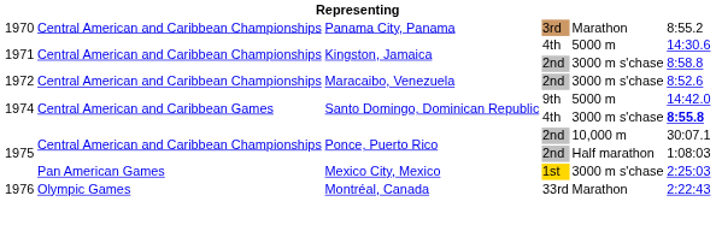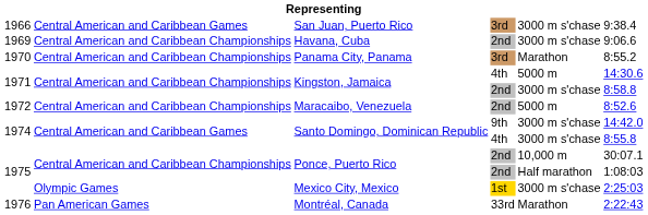 <table>
 <tr>
 <th colspan="6">Representing </th>
+</tr>
+<tr>
+<td>1966</td>
+<td><a href='#'>Central American and Caribbean Games</a></td>
+<td><a href='#'>San Juan, Puerto Rico</a></td>
+<td bgcolor=cc9966>3rd</td>
+<td>3000 m s'chase</td>
+<td>9:38.4</td>
+</tr>
+<tr>
+<td>1969</td>
+<td><a href='#'>Central American and Caribbean Championships</a></td>
+<td><a href='#'>Havana, Cuba</a></td>
+<td bgcolor=silver>2nd</td>
+<td>3000 m s'chase</td>
+<td>9:06.6</td>
 </tr>
 <tr>
 <td>1970</td>
 <td><a href='#'>Central American and Caribbean Championships</a></td>
 <td><a href='#'>Panama City, Panama</a></td>
 <td bgcolor=cc9966>3rd</td>
 <td>Marathon</td>
 <td>8:55.2</td>
 </tr>
 <tr>
 <td rowspan=2>1971</td>
 <td rowspan=2><a href='#'>Central American and Caribbean Championships</a></td>
 <td rowspan=2><a href='#'>Kingston, Jamaica</a></td>
 <td>4th</td>
 <td>5000 m</td>
 <td><a href='#'>14:30.6</a></td>
 </tr>
 <tr>
 <td bgcolor=silver>2nd</td>
 <td>3000 m s'chase</td>
 <td><a href='#'>8:58.8</a></td>
 </tr>
 <tr>
 <td>1972</td>
 <td><a href='#'>Central American and Caribbean Championships</a></td>
 <td><a href='#'>Maracaibo, Venezuela</a></td>
 <td bgcolor=silver>2nd</td>
-<td>3000 m s'chase</td>
+<td>5000 m</td>
 <td><a href='#'>8:52.6</a></td>
 </tr>
 <tr>
 <td rowspan=2>1974</td>
 <td rowspan=2><a href='#'>Central American and Caribbean Games</a></td>
 <td rowspan=2><a href='#'>Santo Domingo, Dominican Republic</a></td>
 <td>9th</td>
-<td>5000 m</td>
+<td>3000 m s'chase</td>
 <td><a href='#'>14:42.0</a></td>
 </tr>
 <tr>
 <td>4th</td>
 <td>3000 m s'chase</td>
-<td><strong><a href='#'>8:55.8</a></strong></td>
+<td><a href='#'>8:55.8</a></td>
 </tr>
 <tr>
 <td rowspan=3>1975</td>
 <td rowspan=2><a href='#'>Central American and Caribbean Championships</a></td>
 <td rowspan=2><a href='#'>Ponce, Puerto Rico</a></td>
 <td bgcolor=silver>2nd</td>
 <td>10,000 m</td>
 <td>30:07.1</td>
 </tr>
 <tr>
 <td bgcolor=silver>2nd</td>
 <td>Half marathon</td>
 <td>1:08:03</td>
 </tr>
 <tr>
-<td><a href='#'>Pan American Games</a></td>
+<td><a href='#'>Olympic Games</a></td>
 <td><a href='#'>Mexico City, Mexico</a></td>
 <td bgcolor=gold>1st</td>
 <td>3000 m s'chase</td>
 <td><a href='#'>2:25:03</a></td>
 </tr>
 <tr>
 <td>1976</td>
-<td><a href='#'>Olympic Games</a></td>
+<td><a href='#'>Pan American Games</a></td>
 <td><a href='#'>Montréal, Canada</a></td>
 <td>33rd</td>
 <td>Marathon</td>
 <td><a href='#'>2:22:43</a></td>
 </tr>
 </table>
